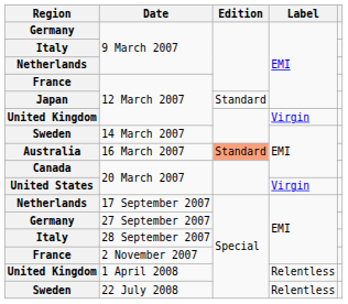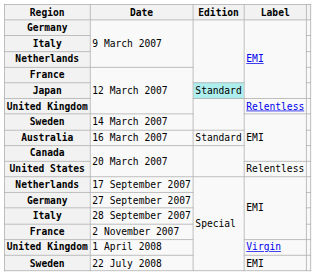 <table class="wikitable plainrowheaders">
 <tr>
 <th scope="col">Region</th>
 <th scope="col">Date</th>
 <th scope="col">Edition</th>
 <th scope="col">Label</th>
 <th scope="col"></th>
 </tr>
 <tr>
 <th scope="row">Germany</th>
 <td rowspan="3">9 March 2007</td>
 <td rowspan="4"></td>
 <td rowspan="5"><a href='#'>EMI</a></td>
 <td align="center"></td>
 </tr>
 <tr>
 <th scope="row">Italy</th>
 <td align="center"></td>
 </tr>
 <tr>
 <th scope="row">Netherlands</th>
 <td align="center"></td>
 </tr>
 <tr>
 <th scope="row">France</th>
 <td rowspan="3">12 March 2007</td>
 <td align="center"></td>
 </tr>
 <tr>
 <th scope="row">Japan</th>
-<td>Standard</td>
+<td style="background: paleturquoise;">Standard</td>
 <td align="center"></td>
 </tr>
 <tr>
 <th scope="row">United Kingdom</th>
 <td rowspan="2"></td>
-<td><a href='#'>Virgin</a></td>
+<td><a href='#'>Relentless</a></td>
 <td align="center"></td>
 </tr>
 <tr>
 <th scope="row">Sweden</th>
 <td>14 March 2007</td>
 <td rowspan="3">EMI</td>
 <td align="center"></td>
 </tr>
 <tr>
 <th scope="row">Australia</th>
 <td>16 March 2007</td>
-<td style="background: lightsalmon;">Standard</td>
+<td>Standard</td>
 <td align="center"></td>
 </tr>
 <tr>
 <th scope="row">Canada</th>
 <td rowspan="2">20 March 2007</td>
 <td rowspan="2"></td>
 <td align="center"></td>
 </tr>
 <tr>
 <th scope="row">United States</th>
-<td><a href='#'>Virgin</a></td>
+<td>Relentless</td>
 <td align="center"></td>
 </tr>
 <tr>
 <th scope="row">Netherlands</th>
 <td>17 September 2007</td>
 <td rowspan="6">Special</td>
 <td rowspan="4">EMI</td>
 <td align="center"></td>
 </tr>
 <tr>
 <th scope="row">Germany</th>
 <td>27 September 2007</td>
 <td align="center"></td>
 </tr>
 <tr>
 <th scope="row">Italy</th>
 <td>28 September 2007</td>
 <td align="center"></td>
 </tr>
 <tr>
 <th scope="row">France</th>
 <td>2 November 2007</td>
 <td align="center"></td>
 </tr>
 <tr>
 <th scope="row">United Kingdom</th>
 <td>1 April 2008</td>
-<td>Relentless</td>
+<td><a href='#'>Virgin</a></td>
 <td align="center"></td>
 </tr>
 <tr>
 <th scope="row">Sweden</th>
 <td>22 July 2008</td>
-<td>Relentless</td>
+<td>EMI</td>
 <td align="center"></td>
 </tr>
 </table>
